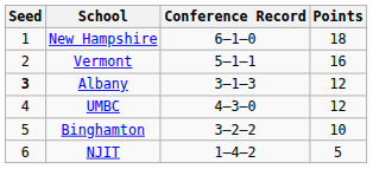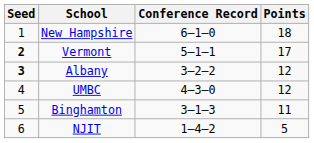 <table class="wikitable" style="text-align:center">
 <tr>
 <th>Seed</th>
 <th>School</th>
 <th>Conference Record</th>
 <th>Points</th>
 </tr>
 <tr>
 <td>1</td>
 <td><a href='#'>New Hampshire</a></td>
 <td>6–1–0</td>
 <td>18</td>
 </tr>
 <tr>
-<td>2</td>
+<td><strong>2</strong></td>
 <td><a href='#'>Vermont</a></td>
 <td>5–1–1</td>
-<td>16</td>
+<td>17</td>
 </tr>
 <tr>
 <td><strong>3</strong></td>
 <td><a href='#'>Albany</a></td>
-<td>3–1–3</td>
+<td>3–2–2</td>
 <td>12</td>
 </tr>
 <tr>
 <td>4</td>
 <td><a href='#'>UMBC</a></td>
 <td>4–3–0</td>
 <td>12</td>
 </tr>
 <tr>
 <td>5</td>
 <td><a href='#'>Binghamton</a></td>
-<td>3–2–2</td>
-<td>10</td>
+<td>3–1–3</td>
+<td>11</td>
 </tr>
 <tr>
 <td>6</td>
 <td><a href='#'>NJIT</a></td>
 <td>1–4–2</td>
 <td>5</td>
 </tr>
 </table>
